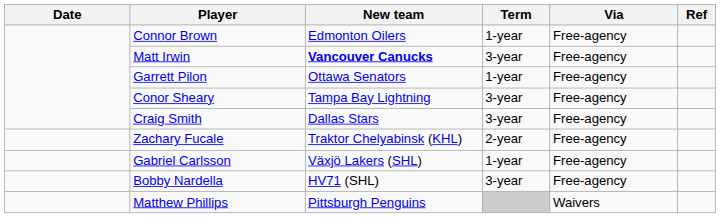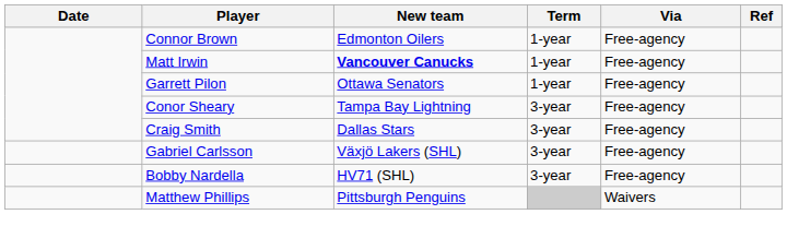 <table class="wikitable">
 <tr style="background:#ddd; text-align:center;">
 <th style="width: 10em;">Date</th>
 <th style="width: 14em;">Player</th>
 <th style="width: 14em;">New team</th>
 <th style="width: 5em;">Term</th>
 <th style="width: 10em;">Via</th>
 <th style="width: 2.5em;">Ref</th>
 </tr>
 <tr>
 <td rowspan=5></td>
 <td><a href='#'>Connor Brown</a></td>
 <td><a href='#'>Edmonton Oilers</a></td>
 <td>1-year</td>
 <td>Free-agency</td>
 <td></td>
 </tr>
 <tr>
 <td><a href='#'>Matt Irwin</a></td>
 <td><strong><a href='#'>Vancouver Canucks</a></strong></td>
-<td>3-year</td>
+<td>1-year</td>
 <td>Free-agency</td>
 <td></td>
 </tr>
 <tr>
 <td><a href='#'>Garrett Pilon</a></td>
 <td><a href='#'>Ottawa Senators</a></td>
 <td>1-year</td>
 <td>Free-agency</td>
 <td></td>
 </tr>
 <tr>
 <td><a href='#'>Conor Sheary</a></td>
 <td><a href='#'>Tampa Bay Lightning</a></td>
 <td>3-year</td>
 <td>Free-agency</td>
 <td></td>
 </tr>
 <tr>
 <td><a href='#'>Craig Smith</a></td>
 <td><a href='#'>Dallas Stars</a></td>
 <td>3-year</td>
 <td>Free-agency</td>
 <td></td>
 </tr>
 <tr>
 <td></td>
-<td><a href='#'>Zachary Fucale</a></td>
-<td><a href='#'>Traktor Chelyabinsk</a> (<a href='#'>KHL</a>)</td>
-<td>2-year</td>
-<td>Free-agency</td>
-<td></td>
-</tr>
-<tr>
-<td></td>
 <td><a href='#'>Gabriel Carlsson</a></td>
 <td><a href='#'>Växjö Lakers</a> (<a href='#'>SHL</a>)</td>
-<td>1-year</td>
+<td>3-year</td>
 <td>Free-agency</td>
 <td></td>
 </tr>
 <tr>
 <td></td>
 <td><a href='#'>Bobby Nardella</a></td>
 <td><a href='#'>HV71</a> (SHL)</td>
 <td>3-year</td>
 <td>Free-agency</td>
 <td></td>
 </tr>
 <tr>
 <td></td>
 <td><a href='#'>Matthew Phillips</a></td>
 <td><a href='#'>Pittsburgh Penguins</a></td>
 <td style="background:#ccc;"></td>
 <td>Waivers</td>
 <td></td>
 </tr>
 </table>
